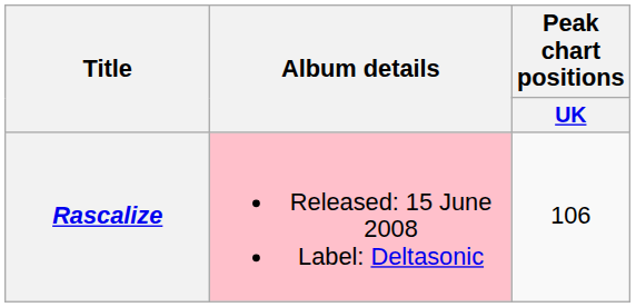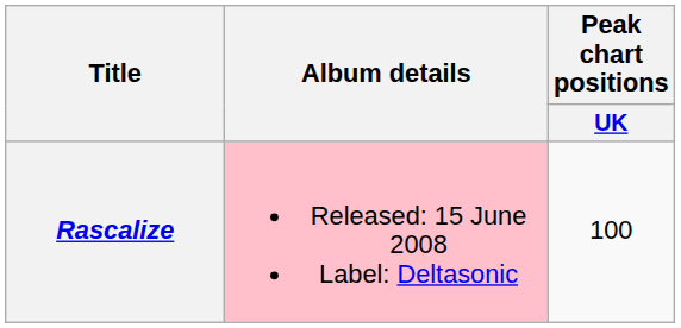 <table class="wikitable plainrowheaders" style="text-align:center;">
 <tr>
 <th scope="col" rowspan="2" style="width:8em;">Title</th>
 <th scope="col" rowspan="2" style="width:12em;">Album details</th>
 <th scope="col">Peak chart positions</th>
 </tr>
 <tr>
 <th scope="col" style="width:3em;font-size:90%;"><a href='#'>UK</a><br></th>
 </tr>
 <tr>
 <th scope="row"><em><a href='#'>Rascalize</a></em></th>
 <td style="background: pink;"><br><ul><li>Released: 15 June 2008</li><li>Label: <a href='#'>Deltasonic</a></li></ul></td>
-<td>106</td>
+<td>100</td>
 </tr>
 </table>
